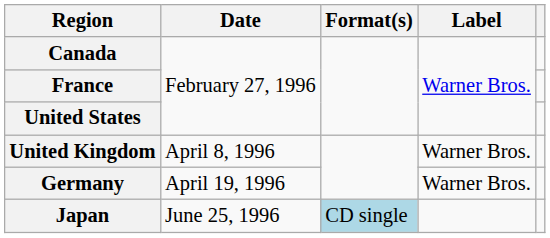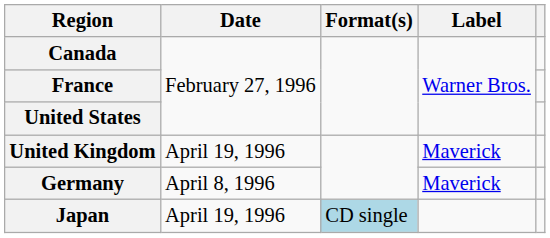 <table class="wikitable plainrowheaders">
 <tr>
 <th>Region</th>
 <th>Date</th>
 <th>Format(s)</th>
 <th>Label</th>
 <th></th>
 </tr>
 <tr>
 <th scope="row">Canada</th>
 <td rowspan="3">February 27, 1996</td>
 <td rowspan="3"></td>
 <td rowspan="3"><a href='#'>Warner Bros.</a></td>
 <td align="center"></td>
 </tr>
 <tr>
 <th scope="row">France</th>
 <td align="center"></td>
 </tr>
 <tr>
 <th scope="row">United States</th>
 <td align="center"></td>
 </tr>
 <tr>
 <th scope="row">United Kingdom</th>
-<td>April 8, 1996</td>
+<td>April 19, 1996</td>
 <td rowspan="2"></td>
-<td>Warner Bros.</td>
+<td><a href='#'>Maverick</a></td>
 <td align="center"></td>
 </tr>
 <tr>
 <th scope="row">Germany</th>
-<td>April 19, 1996</td>
-<td>Warner Bros.</td>
+<td>April 8, 1996</td>
+<td><a href='#'>Maverick</a></td>
 <td align="center"></td>
 </tr>
 <tr>
 <th scope="row">Japan</th>
-<td>June 25, 1996</td>
+<td>April 19, 1996</td>
 <td style="background: lightblue;">CD single</td>
 <td></td>
 <td align="center"></td>
 </tr>
 </table>
